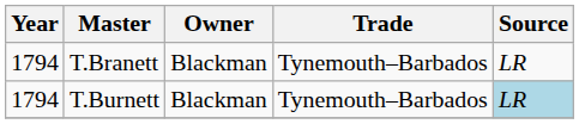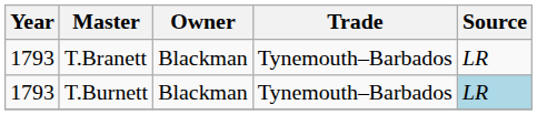 <table class=" wikitable">
 <tr>
 <th>Year</th>
 <th>Master</th>
 <th>Owner</th>
 <th>Trade</th>
 <th>Source</th>
 </tr>
 <tr>
-<td>1794</td>
+<td>1793</td>
 <td>T.Branett</td>
 <td>Blackman</td>
 <td>Tynemouth–Barbados</td>
 <td><em>LR</em></td>
 </tr>
 <tr>
-<td>1794</td>
+<td>1793</td>
 <td>T.Burnett</td>
 <td>Blackman</td>
 <td>Tynemouth–Barbados</td>
 <td style="background: lightblue;"><em>LR</em></td>
 </tr>
 <tr>
 </tr>
 </table>
